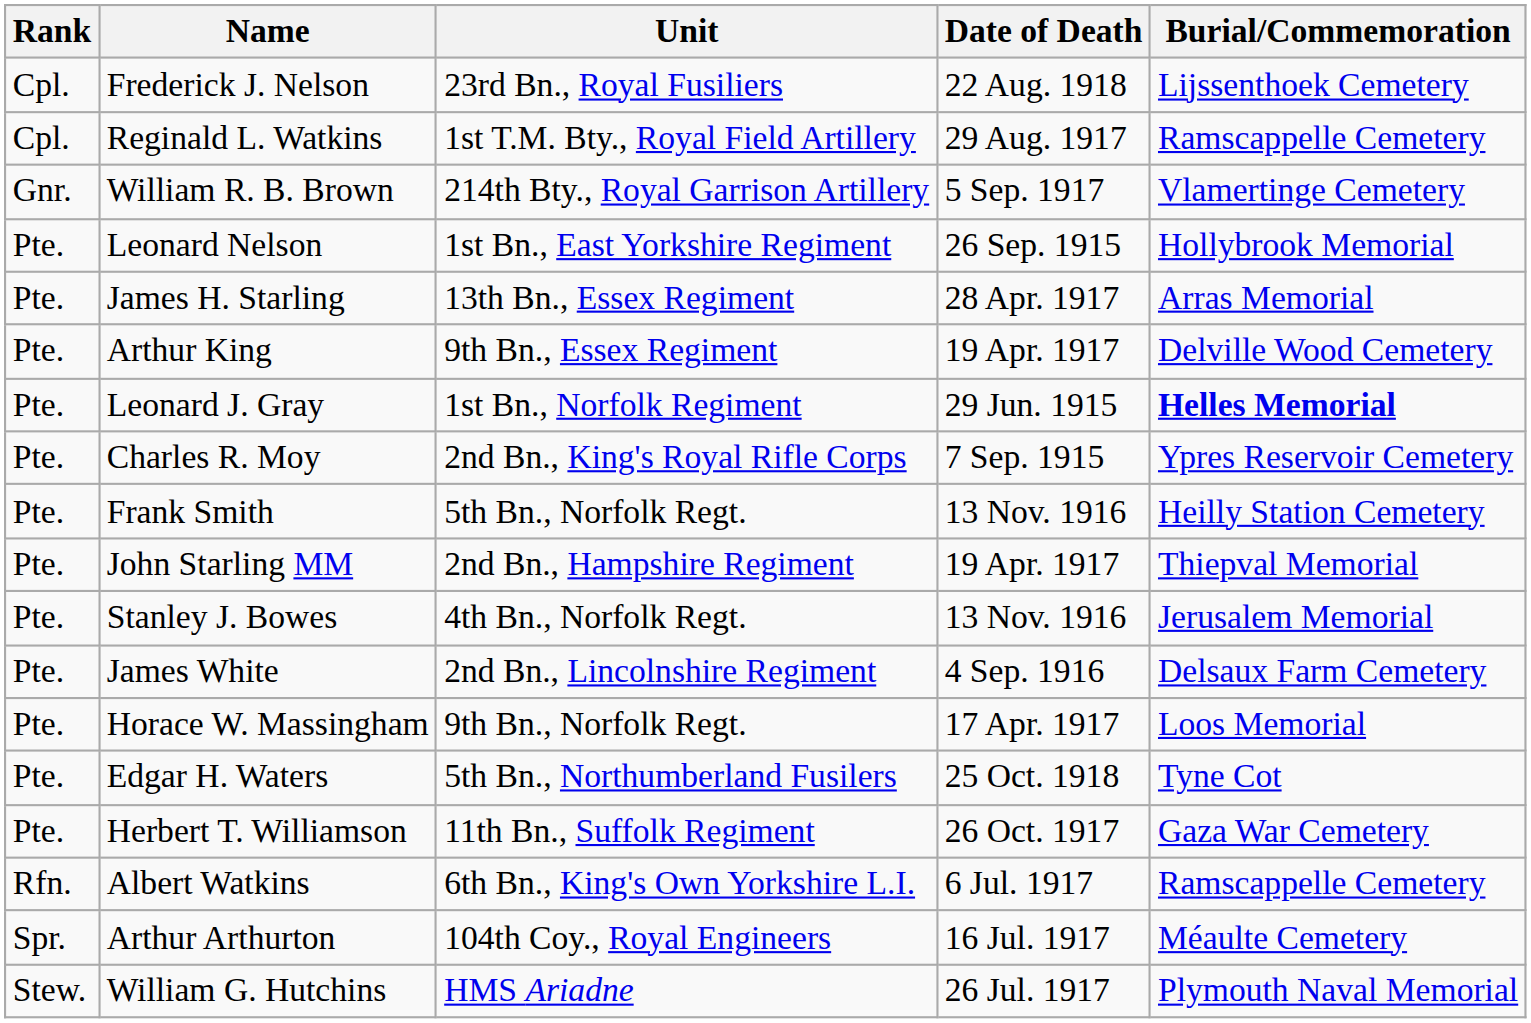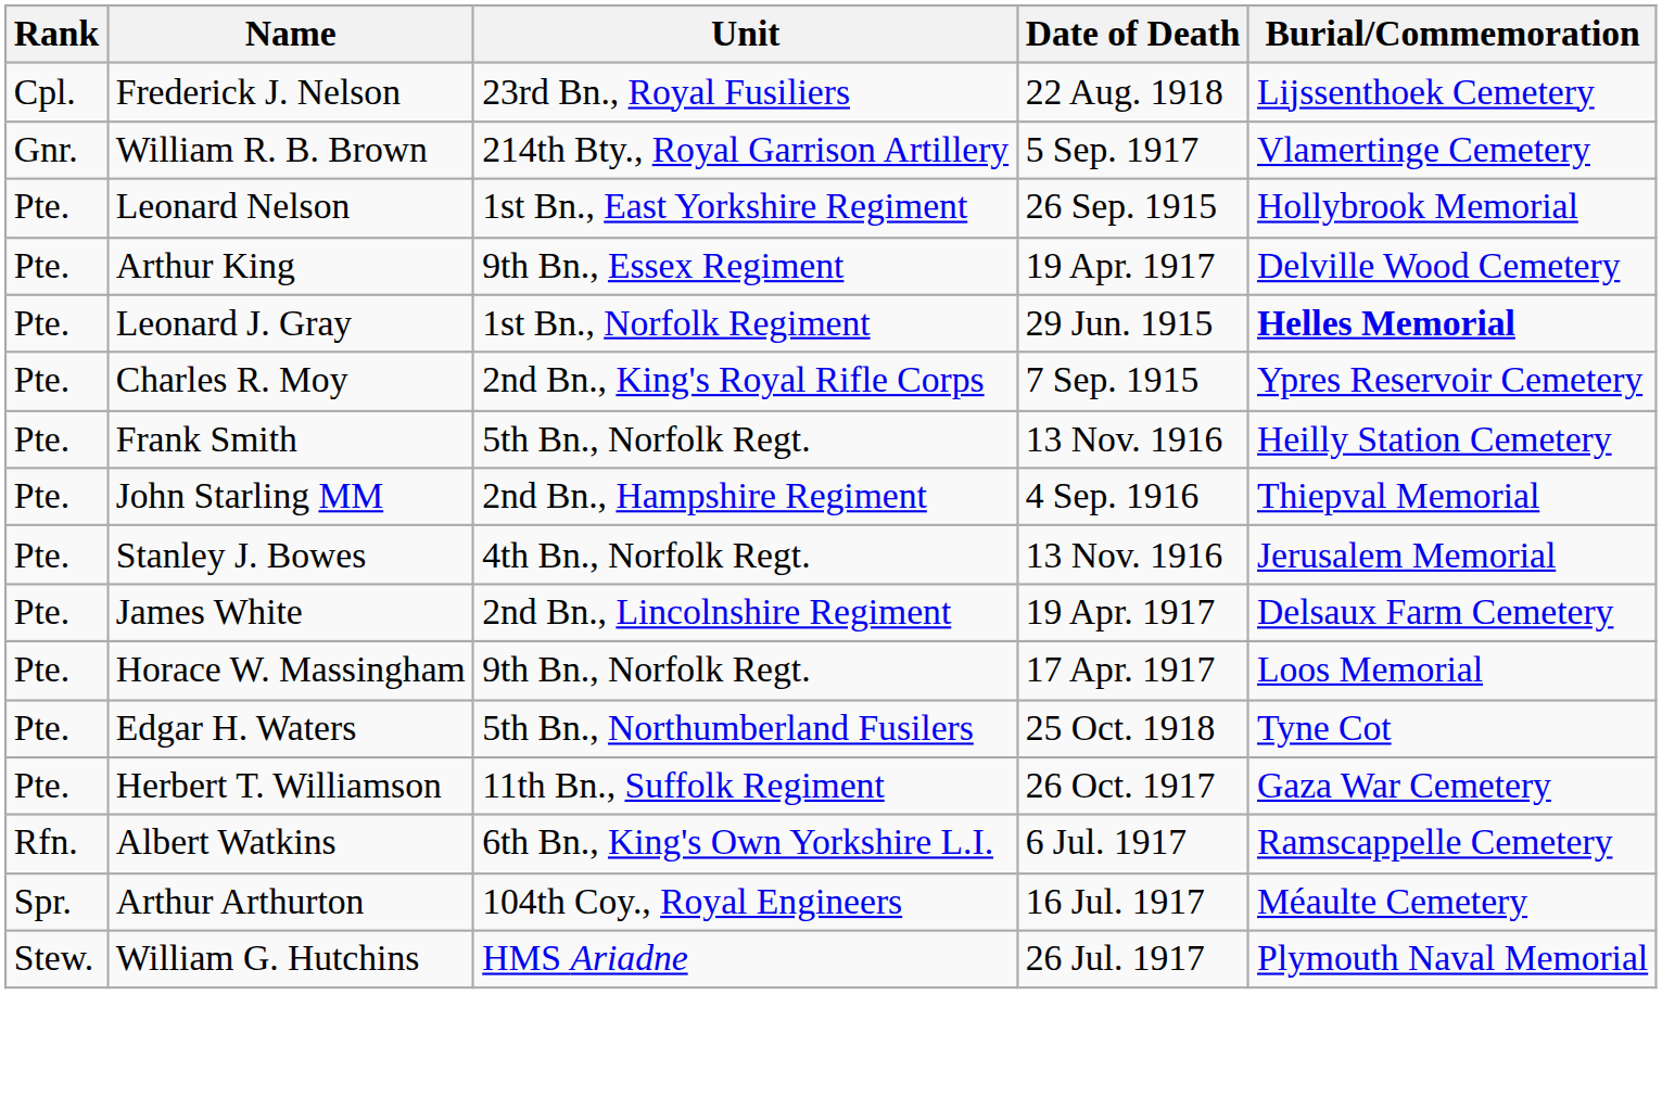 <table class="wikitable">
 <tr>
 <th>Rank</th>
 <th>Name</th>
 <th>Unit</th>
 <th>Date of Death</th>
 <th>Burial/Commemoration</th>
 </tr>
 <tr>
 <td>Cpl.</td>
 <td>Frederick J. Nelson</td>
 <td>23rd Bn., <a href='#'>Royal Fusiliers</a></td>
 <td>22 Aug. 1918</td>
 <td><a href='#'>Lijssenthoek Cemetery</a></td>
 </tr>
 <tr>
-<td>Cpl.</td>
-<td>Reginald L. Watkins</td>
-<td>1st T.M. Bty., <a href='#'>Royal Field Artillery</a></td>
-<td>29 Aug. 1917</td>
-<td><a href='#'>Ramscappelle Cemetery</a></td>
-</tr>
-<tr>
 <td>Gnr.</td>
 <td>William R. B. Brown</td>
 <td>214th Bty., <a href='#'>Royal Garrison Artillery</a></td>
 <td>5 Sep. 1917</td>
 <td><a href='#'>Vlamertinge Cemetery</a></td>
 </tr>
 <tr>
 <td>Pte.</td>
 <td>Leonard Nelson</td>
 <td>1st Bn., <a href='#'>East Yorkshire Regiment</a></td>
 <td>26 Sep. 1915</td>
 <td><a href='#'>Hollybrook Memorial</a></td>
-</tr>
-<tr>
-<td>Pte.</td>
-<td>James H. Starling</td>
-<td>13th Bn., <a href='#'>Essex Regiment</a></td>
-<td>28 Apr. 1917</td>
-<td><a href='#'>Arras Memorial</a></td>
 </tr>
 <tr>
 <td>Pte.</td>
 <td>Arthur King</td>
 <td>9th Bn., <a href='#'>Essex Regiment</a></td>
 <td>19 Apr. 1917</td>
 <td><a href='#'>Delville Wood Cemetery</a></td>
 </tr>
 <tr>
 <td>Pte.</td>
 <td>Leonard J. Gray</td>
 <td>1st Bn., <a href='#'>Norfolk Regiment</a></td>
 <td>29 Jun. 1915</td>
 <td><strong><a href='#'>Helles Memorial</a></strong></td>
 </tr>
 <tr>
 <td>Pte.</td>
 <td>Charles R. Moy</td>
 <td>2nd Bn., <a href='#'>King's Royal Rifle Corps</a></td>
 <td>7 Sep. 1915</td>
 <td><a href='#'>Ypres Reservoir Cemetery</a></td>
 </tr>
 <tr>
 <td>Pte.</td>
 <td>Frank Smith</td>
 <td>5th Bn., Norfolk Regt.</td>
 <td>13 Nov. 1916</td>
 <td><a href='#'>Heilly Station Cemetery</a></td>
 </tr>
 <tr>
 <td>Pte.</td>
 <td>John Starling <a href='#'>MM</a></td>
 <td>2nd Bn., <a href='#'>Hampshire Regiment</a></td>
-<td>19 Apr. 1917</td>
+<td>4 Sep. 1916</td>
 <td><a href='#'>Thiepval Memorial</a></td>
 </tr>
 <tr>
 <td>Pte.</td>
 <td>Stanley J. Bowes</td>
 <td>4th Bn., Norfolk Regt.</td>
 <td>13 Nov. 1916</td>
 <td><a href='#'>Jerusalem Memorial</a></td>
 </tr>
 <tr>
 <td>Pte.</td>
 <td>James White</td>
 <td>2nd Bn., <a href='#'>Lincolnshire Regiment</a></td>
-<td>4 Sep. 1916</td>
+<td>19 Apr. 1917</td>
 <td><a href='#'>Delsaux Farm Cemetery</a></td>
 </tr>
 <tr>
 <td>Pte.</td>
 <td>Horace W. Massingham</td>
 <td>9th Bn., Norfolk Regt.</td>
 <td>17 Apr. 1917</td>
 <td><a href='#'>Loos Memorial</a></td>
 </tr>
 <tr>
 <td>Pte.</td>
 <td>Edgar H. Waters</td>
 <td>5th Bn., <a href='#'>Northumberland Fusilers</a></td>
 <td>25 Oct. 1918</td>
 <td><a href='#'>Tyne Cot</a></td>
 </tr>
 <tr>
 <td>Pte.</td>
 <td>Herbert T. Williamson</td>
 <td>11th Bn., <a href='#'>Suffolk Regiment</a></td>
 <td>26 Oct. 1917</td>
 <td><a href='#'>Gaza War Cemetery</a></td>
 </tr>
 <tr>
 <td>Rfn.</td>
 <td>Albert Watkins</td>
 <td>6th Bn., <a href='#'>King's Own Yorkshire L.I.</a></td>
 <td>6 Jul. 1917</td>
 <td><a href='#'>Ramscappelle Cemetery</a></td>
 </tr>
 <tr>
 <td>Spr.</td>
 <td>Arthur Arthurton</td>
 <td>104th Coy., <a href='#'>Royal Engineers</a></td>
 <td>16 Jul. 1917</td>
 <td><a href='#'>Méaulte Cemetery</a></td>
 </tr>
 <tr>
 <td>Stew.</td>
 <td>William G. Hutchins</td>
 <td><a href='#'>HMS <em>Ariadne</em></a></td>
 <td>26 Jul. 1917</td>
 <td><a href='#'>Plymouth Naval Memorial</a></td>
 </tr>
 </table>
